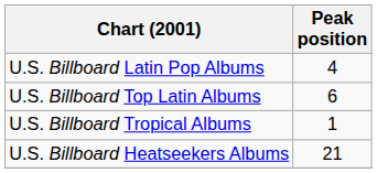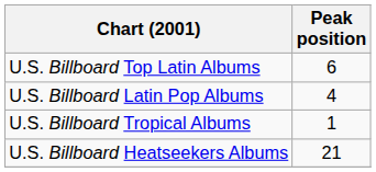 <table class="wikitable">
 <tr>
 <th align="left">Chart (2001)</th>
 <th align="left">Peak<br>position</th>
 </tr>
 <tr>
+<td align="left">U.S. <em>Billboard</em> <a href='#'>Top Latin Albums</a></td>
+<td align="center">6</td>
+</tr>
+<tr>
 <td align="left">U.S. <em>Billboard</em> <a href='#'>Latin Pop Albums</a></td>
 <td align="center">4</td>
-</tr>
-<tr>
-<td align="left">U.S. <em>Billboard</em> <a href='#'>Top Latin Albums</a></td>
-<td align="center">6</td>
 </tr>
 <tr>
 <td align="left">U.S. <em>Billboard</em> <a href='#'>Tropical Albums</a></td>
 <td align="center">1</td>
 </tr>
 <tr>
 <td align="left">U.S. <em>Billboard</em> <a href='#'>Heatseekers Albums</a></td>
 <td align="center">21</td>
 </tr>
 <tr>
 </tr>
 </table>
